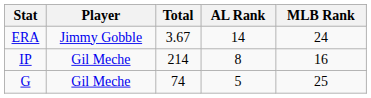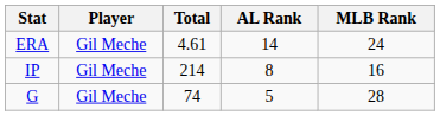 <table class="wikitable" width="33%">
 <tr align="center"  bgcolor="#dddddd">
 <th>Stat</th>
 <th>Player</th>
 <th>Total</th>
 <th>AL Rank</th>
 <th>MLB Rank<br></th>
 </tr>
 <tr align=center>
 <td><a href='#'>ERA</a></td>
-<td><a href='#'>Jimmy Gobble</a></td>
-<td>3.67</td>
+<td><a href='#'>Gil Meche</a></td>
+<td>4.61</td>
 <td>14</td>
 <td>24</td>
 </tr>
 <tr align=center>
 <td><a href='#'>IP</a></td>
 <td><a href='#'>Gil Meche</a></td>
 <td>214</td>
 <td>8</td>
 <td>16</td>
 </tr>
 <tr align=center>
 <td><a href='#'>G</a></td>
 <td><a href='#'>Gil Meche</a></td>
 <td>74</td>
 <td>5</td>
-<td>25</td>
+<td>28</td>
 </tr>
 </table>
